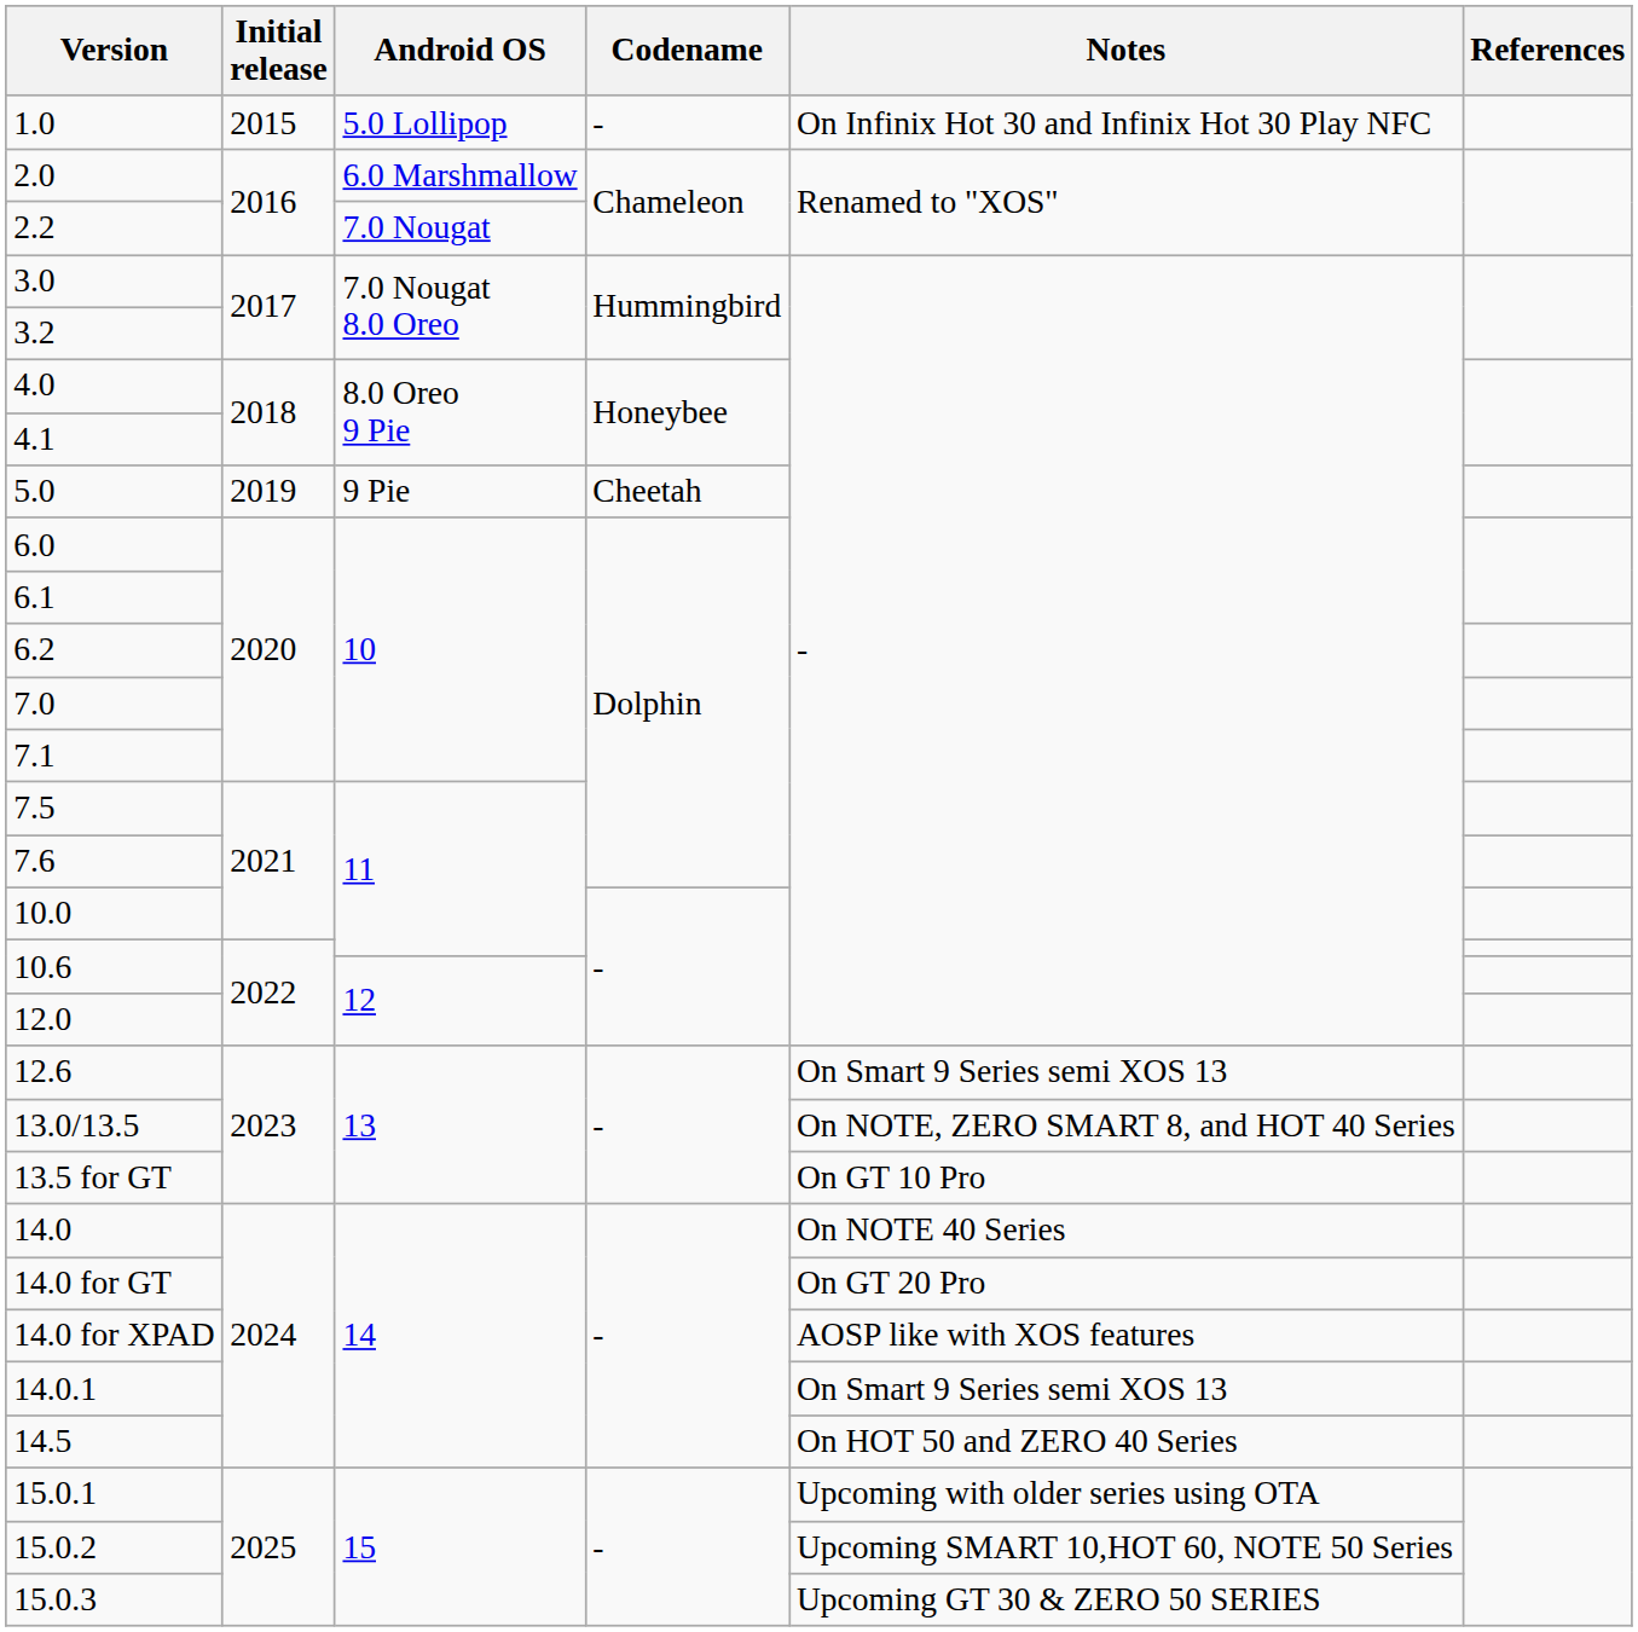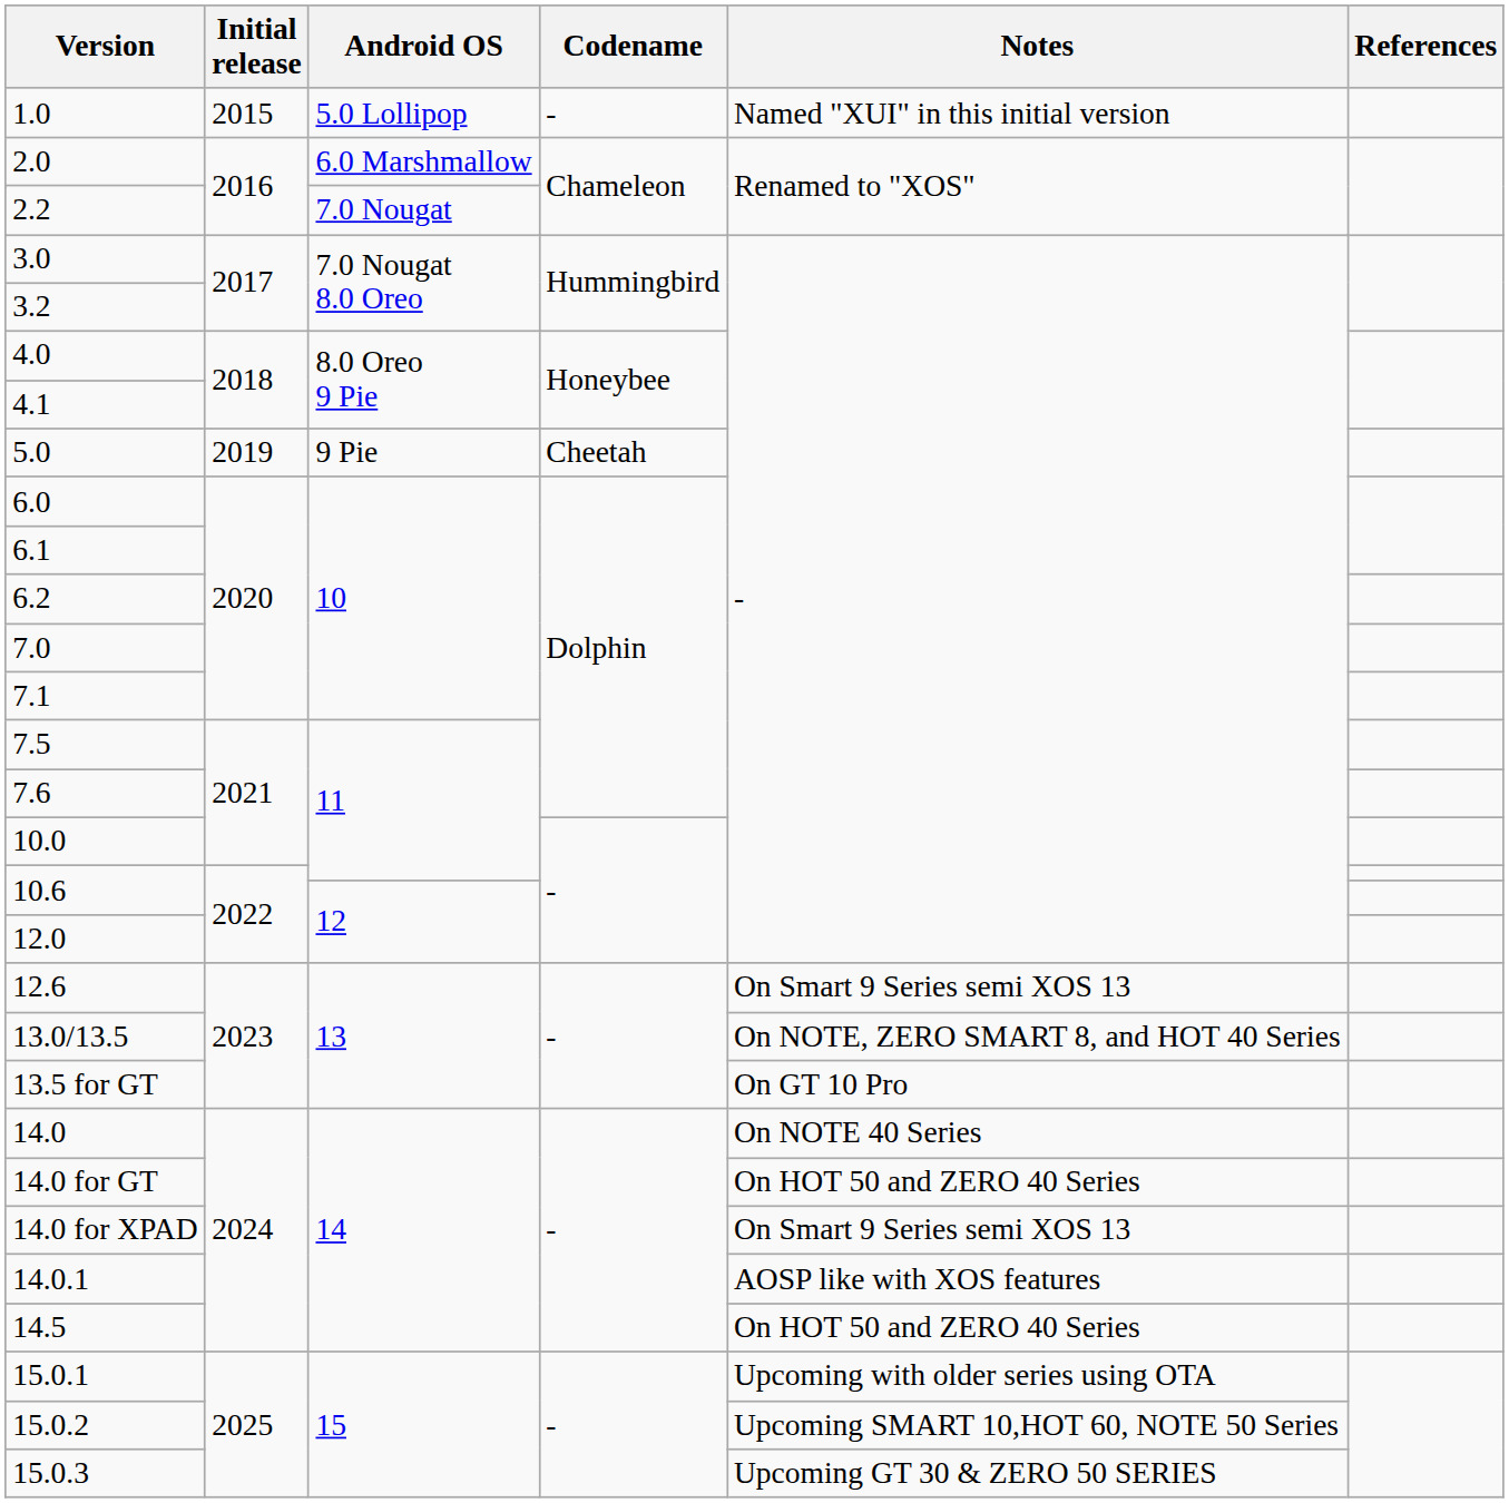 <table class="wikitable">
 <tr>
 <th>Version</th>
 <th>Initial<br>release</th>
 <th>Android OS</th>
 <th>Codename</th>
 <th>Notes</th>
 <th>References</th>
 </tr>
 <tr>
 <td>1.0</td>
 <td>2015</td>
 <td><a href='#'>5.0 Lollipop</a></td>
 <td>-</td>
-<td>On Infinix Hot 30 and Infinix Hot 30 Play NFC</td>
+<td>Named "XUI" in this initial version</td>
 <td></td>
 </tr>
 <tr>
 <td rowspan="2">2.0</td>
 <td rowspan="3">2016</td>
 <td><a href='#'>6.0 Marshmallow</a></td>
 <td rowspan="3">Chameleon</td>
 <td rowspan="3">Renamed to "XOS"</td>
 <td rowspan="3"></td>
 </tr>
 <tr>
 <td rowspan="3"><a href='#'>7.0 Nougat</a></td>
 </tr>
 <tr>
 <td>2.2</td>
 </tr>
 <tr>
 <td rowspan="2">3.0</td>
 <td rowspan="3">2017</td>
 <td rowspan="3">Hummingbird</td>
 <td rowspan="18">-</td>
 <td rowspan="3"></td>
 </tr>
 <tr>
 <td rowspan="3">7.0 Nougat<br><a href='#'>8.0 Oreo</a></td>
 </tr>
 <tr>
 <td>3.2</td>
 </tr>
 <tr>
 <td rowspan="2">4.0</td>
 <td rowspan="3">2018</td>
 <td rowspan="3">Honeybee</td>
 <td rowspan="3"></td>
 </tr>
 <tr>
 <td rowspan="2">8.0 Oreo<br><a href='#'>9 Pie</a></td>
 </tr>
 <tr>
 <td>4.1</td>
 </tr>
 <tr>
 <td>5.0</td>
 <td>2019</td>
 <td>9 Pie</td>
 <td>Cheetah</td>
 <td></td>
 </tr>
 <tr>
 <td>6.0</td>
 <td rowspan="5">2020</td>
 <td rowspan="5"><a href='#'>10</a></td>
 <td rowspan="7">Dolphin</td>
 <td rowspan="2"></td>
 </tr>
 <tr>
 <td>6.1</td>
 </tr>
 <tr>
 <td>6.2</td>
 <td></td>
 </tr>
 <tr>
 <td>7.0</td>
 <td></td>
 </tr>
 <tr>
 <td>7.1</td>
 <td></td>
 </tr>
 <tr>
 <td>7.5</td>
 <td rowspan="3">2021</td>
 <td rowspan="4"><a href='#'>11</a></td>
 <td></td>
 </tr>
 <tr>
 <td>7.6</td>
 <td></td>
 </tr>
 <tr>
 <td>10.0</td>
 <td rowspan="4">-</td>
 <td></td>
 </tr>
 <tr>
 <td rowspan="2">10.6</td>
 <td rowspan="3">2022</td>
 <td></td>
 </tr>
 <tr>
 <td rowspan="2"><a href='#'>12</a></td>
 <td></td>
 </tr>
 <tr>
 <td>12.0</td>
 <td></td>
 </tr>
 <tr>
 <td>12.6</td>
 <td rowspan="3">2023</td>
 <td rowspan="3"><a href='#'>13</a></td>
 <td rowspan="3">-</td>
 <td>On Smart 9 Series semi XOS 13</td>
 <td></td>
 </tr>
 <tr>
 <td>13.0/13.5</td>
 <td>On NOTE, ZERO SMART 8, and HOT 40 Series</td>
 <td></td>
 </tr>
 <tr>
 <td>13.5 for GT</td>
 <td>On GT 10 Pro</td>
 <td></td>
 </tr>
 <tr>
 <td>14.0</td>
 <td rowspan="5">2024</td>
 <td rowspan="5"><a href='#'>14</a></td>
 <td rowspan="5">-</td>
 <td>On NOTE 40 Series</td>
 <td></td>
 </tr>
 <tr>
 <td>14.0 for GT</td>
-<td>On GT 20 Pro</td>
+<td>On HOT 50 and ZERO 40 Series</td>
 <td></td>
 </tr>
 <tr>
 <td>14.0 for XPAD</td>
-<td>AOSP like with XOS features</td>
+<td>On Smart 9 Series semi XOS 13</td>
 <td></td>
 </tr>
 <tr>
 <td>14.0.1</td>
-<td>On Smart 9 Series semi XOS 13</td>
+<td>AOSP like with XOS features</td>
 <td></td>
 </tr>
 <tr>
 <td>14.5</td>
 <td>On HOT 50 and ZERO 40 Series</td>
 <td></td>
 </tr>
 <tr>
 <td>15.0.1</td>
 <td rowspan="3">2025</td>
 <td rowspan="3"><a href='#'>15</a></td>
 <td rowspan="3">-</td>
 <td>Upcoming with older series using OTA</td>
 <td rowspan="3"></td>
 </tr>
 <tr>
 <td>15.0.2</td>
 <td>Upcoming SMART 10,HOT 60, NOTE 50 Series</td>
 </tr>
 <tr>
 <td>15.0.3</td>
 <td>Upcoming GT 30 & ZERO 50 SERIES</td>
 </tr>
 </table>
